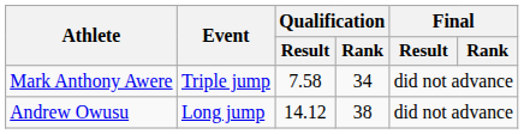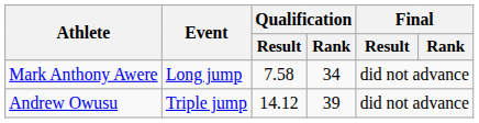 <table class="wikitable" style="font-size:90%">
 <tr>
 <th rowspan="2">Athlete</th>
 <th rowspan="2">Event</th>
 <th colspan="2">Qualification</th>
 <th colspan="2">Final</th>
 </tr>
 <tr style="font-size:95%">
 <th>Result</th>
 <th>Rank</th>
 <th>Result</th>
 <th>Rank</th>
 </tr>
 <tr align=center>
 <td align=left><a href='#'>Mark Anthony Awere</a></td>
-<td align=left><a href='#'>Triple jump</a></td>
+<td align=left><a href='#'>Long jump</a></td>
 <td>7.58</td>
 <td>34</td>
 <td colspan=2>did not advance</td>
 </tr>
 <tr align=center>
 <td align=left><a href='#'>Andrew Owusu</a></td>
-<td align=left><a href='#'>Long jump</a></td>
+<td align=left><a href='#'>Triple jump</a></td>
 <td>14.12</td>
-<td>38</td>
+<td>39</td>
 <td colspan=2>did not advance</td>
 </tr>
 </table>
